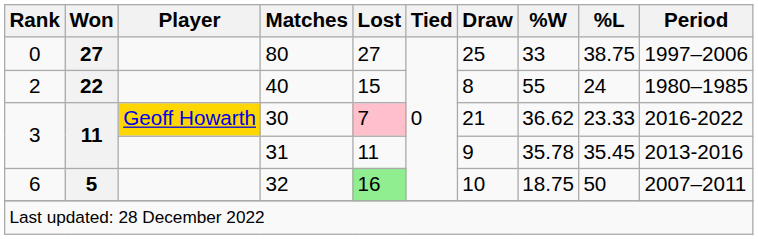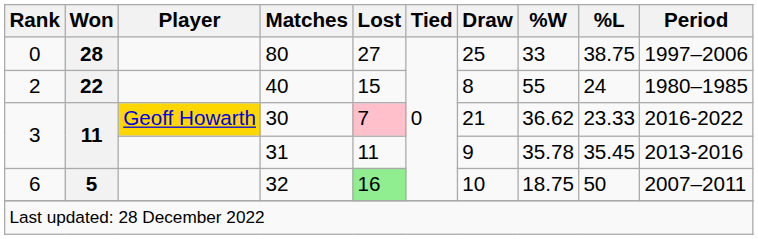 <table class="wikitable plainrowheaders sortable">
 <tr>
 <th scope=col>Rank</th>
 <th scope=col>Won</th>
 <th scope=col>Player</th>
 <th scope=col>Matches</th>
 <th scope=col>Lost</th>
 <th scope=col>Tied</th>
 <th scope=col>Draw</th>
 <th scope=col>%W</th>
 <th scope=col>%L</th>
 <th scope=col>Period</th>
 </tr>
 <tr>
 <td align=center>0</td>
-<th scope=row style=text-align:center;>27</th>
+<th scope=row style=text-align:center;>28</th>
 <td></td>
 <td>80</td>
 <td>27</td>
 <td rowspan=5>0</td>
 <td>25</td>
 <td>33</td>
 <td>38.75</td>
 <td>1997–2006</td>
 </tr>
 <tr>
 <td align=center>2</td>
 <th scope=row style=text-align:center;>22</th>
 <td></td>
 <td>40</td>
 <td>15</td>
 <td>8</td>
 <td>55</td>
 <td>24</td>
 <td>1980–1985</td>
 </tr>
 <tr>
 <td align=center rowspan=2>3</td>
 <th scope=row style=text-align:center; rowspan=2>11</th>
 <td style="background: gold;"><a href='#'>Geoff Howarth</a></td>
 <td>30</td>
 <td style="background: pink;">7</td>
 <td>21</td>
 <td>36.62</td>
 <td>23.33</td>
 <td>2016-2022</td>
 </tr>
 <tr>
 <td></td>
 <td>31</td>
 <td>11</td>
 <td>9</td>
 <td>35.78</td>
 <td>35.45</td>
 <td>2013-2016</td>
 </tr>
 <tr>
 <td align=center>6</td>
 <th scope=row style=text-align:center;>5</th>
 <td></td>
 <td>32</td>
 <td style="background: lightgreen;">16</td>
 <td>10</td>
 <td>18.75</td>
 <td>50</td>
 <td>2007–2011</td>
 </tr>
 <tr>
 </tr>
 <tr class=sortbottom>
 <td colspan=10><small>Last updated: 28 December 2022</small></td>
 </tr>
 </table>
